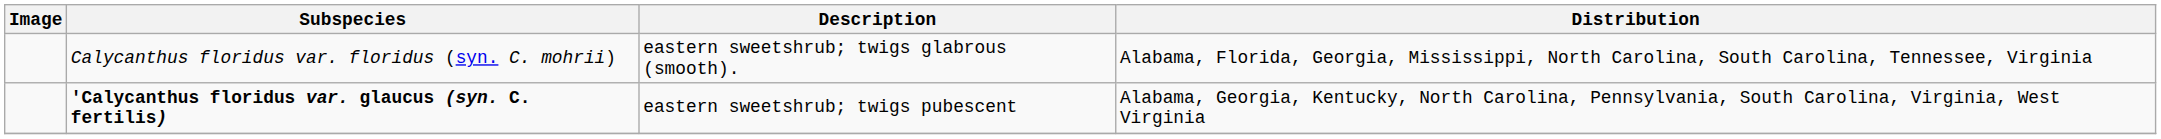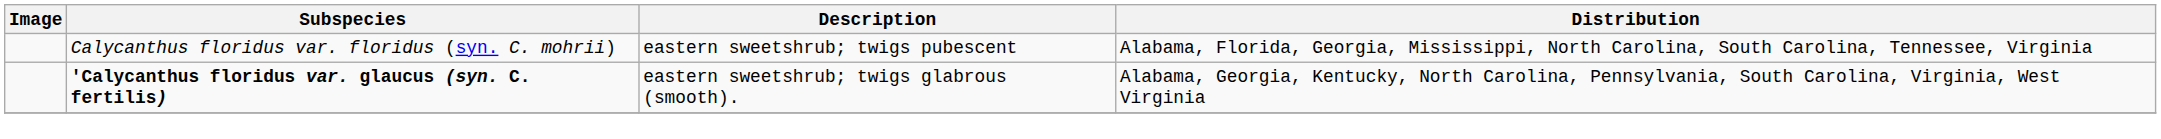 <table class="wikitable">
 <tr>
 <th>Image</th>
 <th>Subspecies</th>
 <th>Description</th>
 <th>Distribution</th>
 </tr>
 <tr>
 <td></td>
 <td><em>Calycanthus floridus var. floridus </em>(<a href='#'>syn.</a> <em>C. mohrii</em>)</td>
-<td>eastern sweetshrub; twigs glabrous (smooth).</td>
+<td>eastern sweetshrub; twigs pubescent</td>
 <td>Alabama, Florida, Georgia, Mississippi, North Carolina, South Carolina, Tennessee, Virginia</td>
 </tr>
 <tr>
 <td></td>
 <td><strong>'Calycanthus floridus<em> var. </em>glaucus<em>  (syn. </em>C. fertilis<em>)</td>
-<td>eastern sweetshrub; twigs pubescent</td>
+<td>eastern sweetshrub; twigs glabrous (smooth).</td>
 <td>Alabama, Georgia, Kentucky, North Carolina, Pennsylvania, South Carolina, Virginia, West Virginia</td>
 </tr>
 <tr>
 </tr>
 </table>
